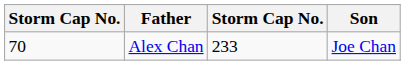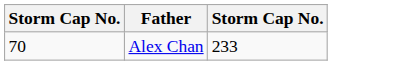 <table class="wikitable">
 <tr>
 <th>Storm Cap No.</th>
 <th>Father</th>
 <th>Storm Cap No.</th>
-<th>Son</th>
 </tr>
 <tr>
 <td>70</td>
 <td><a href='#'>Alex Chan</a></td>
 <td>233</td>
-<td><a href='#'>Joe Chan</a></td>
 </tr>
 </table>
